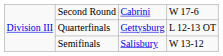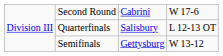 <table class="wikitable">
 <tr>
 <td rowspan="3"><a href='#'>Division III</a></td>
 <td>Second Round</td>
 <td><a href='#'>Cabrini</a></td>
 <td>W 17-6</td>
 </tr>
 <tr>
 <td>Quarterfinals</td>
-<td><a href='#'>Gettysburg</a></td>
+<td><a href='#'>Salisbury</a></td>
 <td>L 12-13 OT</td>
 </tr>
 <tr>
 <td>Semifinals</td>
-<td><a href='#'>Salisbury</a></td>
+<td><a href='#'>Gettysburg</a></td>
 <td>W 13-12</td>
 </tr>
 </table>
